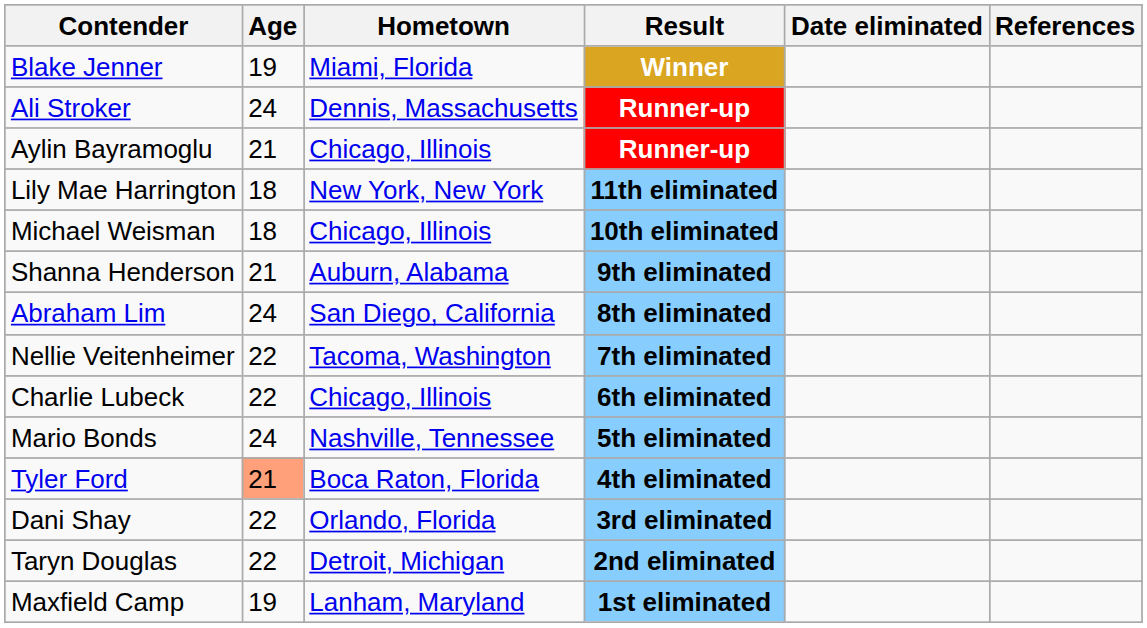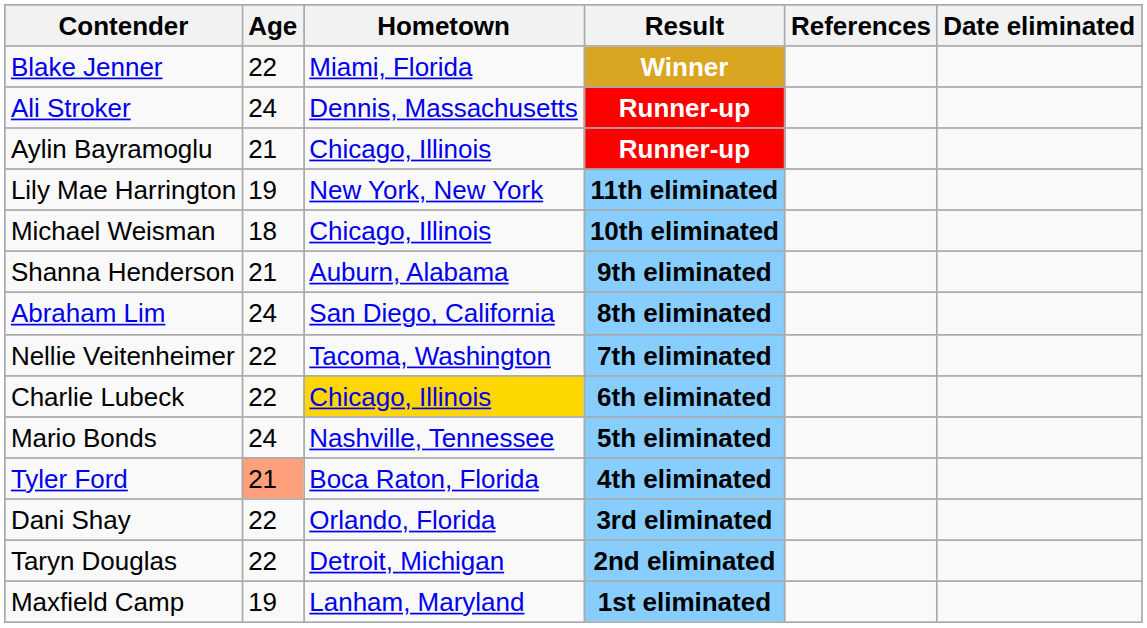 <table class="wikitable" style="font-size:95%;" style="text-align:center;">
 <tr>
 <th>Contender</th>
 <th>Age</th>
 <th>Hometown</th>
 <th>Result</th>
+<th>References</th>
 <th>Date eliminated</th>
-<th>References</th>
 </tr>
 <tr>
 <td style="text-align:left;"><a href='#'>Blake Jenner</a></td>
-<td>19</td>
+<td>22</td>
 <td><a href='#'>Miami, Florida</a></td>
 <td style="background:Goldenrod;color:#fff;text-align:center;"><strong>Winner</strong></td>
 <td></td>
 <td></td>
 </tr>
 <tr>
 <td style="text-align:left;"><a href='#'>Ali Stroker</a></td>
 <td>24</td>
 <td><a href='#'>Dennis, Massachusetts</a></td>
 <td style="background:red;color:#fff;text-align:center;"><strong>Runner-up</strong></td>
 <td></td>
 <td></td>
 </tr>
 <tr>
 <td style="text-align:left;">Aylin Bayramoglu</td>
 <td>21</td>
 <td><a href='#'>Chicago, Illinois</a></td>
 <td style="background:red;color:#fff;text-align:center;"><strong>Runner-up</strong></td>
 <td></td>
 <td></td>
 </tr>
 <tr>
 <td style="text-align:left;">Lily Mae Harrington</td>
-<td>18</td>
+<td>19</td>
 <td><a href='#'>New York, New York</a></td>
 <td style="background:#87CEFF;color:#000;text-align:center;"><strong>11th eliminated</strong></td>
 <td></td>
 <td></td>
 </tr>
 <tr>
 <td style="text-align:left;">Michael Weisman</td>
 <td>18</td>
 <td><a href='#'>Chicago, Illinois</a></td>
 <td style="background:#87CEFF;color:#000;text-align:center;"><strong>10th eliminated</strong></td>
 <td></td>
 <td></td>
 </tr>
 <tr>
 <td style="text-align:left;">Shanna Henderson</td>
 <td>21</td>
 <td><a href='#'>Auburn, Alabama</a></td>
 <td style="background:#87CEFF;color:#000;text-align:center;"><strong>9th eliminated</strong></td>
 <td></td>
 <td></td>
 </tr>
 <tr>
 <td style="text-align:left;"><a href='#'>Abraham Lim</a></td>
 <td>24</td>
 <td><a href='#'>San Diego, California</a></td>
 <td style="background:#87CEFF;color:#000;text-align:center;"><strong>8th eliminated</strong></td>
 <td></td>
 <td></td>
 </tr>
 <tr>
 <td style="text-align:left;">Nellie Veitenheimer</td>
 <td>22</td>
 <td><a href='#'>Tacoma, Washington</a></td>
 <td style="background:#87CEFF;color:#000;text-align:center;"><strong>7th eliminated</strong></td>
 <td></td>
 <td></td>
 </tr>
 <tr>
 <td style="text-align:left;">Charlie Lubeck</td>
 <td>22</td>
-<td><a href='#'>Chicago, Illinois</a></td>
+<td style="background: gold;"><a href='#'>Chicago, Illinois</a></td>
 <td style="background:#87CEFF;color:#000;text-align:center;"><strong>6th eliminated</strong></td>
 <td></td>
 <td></td>
 </tr>
 <tr>
 <td style="text-align:left;">Mario Bonds</td>
 <td>24</td>
 <td><a href='#'>Nashville, Tennessee</a></td>
 <td style="background:#87CEFF;color:#000;text-align:center;"><strong>5th eliminated</strong></td>
 <td></td>
 <td></td>
 </tr>
 <tr>
 <td style="text-align:left;"><a href='#'>Tyler Ford</a></td>
 <td style="background: lightsalmon;">21</td>
 <td><a href='#'>Boca Raton, Florida</a></td>
 <td style="background:#87CEFF;color:#000;text-align:center;"><strong>4th eliminated</strong></td>
 <td></td>
 <td></td>
 </tr>
 <tr>
 <td style="text-align:left;">Dani Shay</td>
 <td>22</td>
 <td><a href='#'>Orlando, Florida</a></td>
 <td style="background:#87CEFF;color:#000;text-align:center;"><strong>3rd eliminated</strong></td>
 <td></td>
 <td></td>
 </tr>
 <tr>
 <td style="text-align:left;">Taryn Douglas</td>
 <td>22</td>
 <td><a href='#'>Detroit, Michigan</a></td>
 <td style="background:#87CEFF;color:#000;text-align:center;"><strong>2nd eliminated</strong></td>
 <td></td>
 <td></td>
 </tr>
 <tr>
 <td style="text-align:left;">Maxfield Camp</td>
 <td>19</td>
 <td><a href='#'>Lanham, Maryland</a></td>
 <td style="background:#87CEFF;color:#000;text-align:center;"><strong>1st eliminated</strong></td>
 <td></td>
 <td></td>
 </tr>
 </table>
